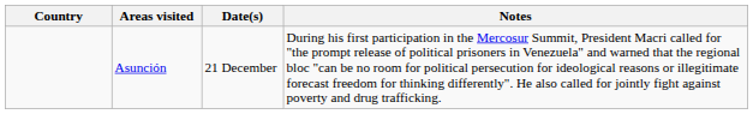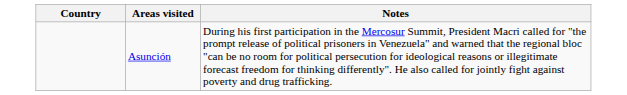 <table class="wikitable" style="margin: 1em auto 1em auto">
 <tr>
 <th width=120>Country</th>
 <th width=100>Areas visited</th>
-<th width=90>Date(s)</th>
 <th width=550>Notes</th>
 </tr>
 <tr>
 <td></td>
 <td><a href='#'>Asunción</a></td>
-<td>21 December</td>
 <td>During his first participation in the <a href='#'>Mercosur</a> Summit, President Macri called for "the prompt release of political prisoners in Venezuela" and warned that the regional bloc "can be no room for political persecution for ideological reasons or illegitimate forecast freedom for thinking differently". He also called for jointly fight against poverty and drug trafficking.</td>
 </tr>
 </table>
